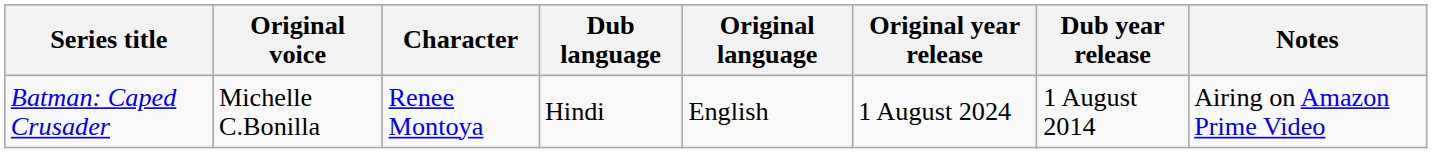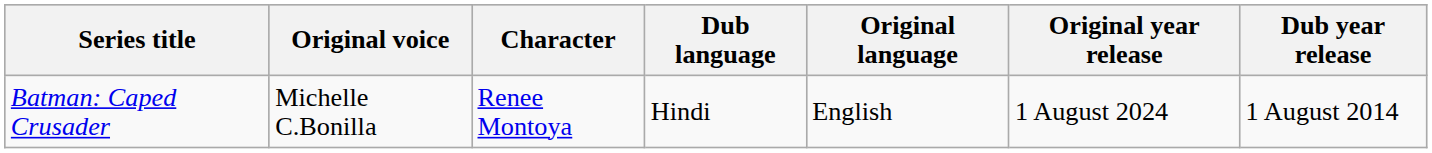 <table class="wikitable sortable">
 <tr>
 <th>Series title</th>
 <th>Original voice</th>
 <th>Character</th>
 <th>Dub language</th>
 <th>Original language</th>
 <th>Original year release</th>
 <th>Dub year release</th>
-<th>Notes</th>
 </tr>
 <tr>
 <td><em><a href='#'>Batman: Caped Crusader</a></em></td>
 <td>Michelle C.Bonilla</td>
 <td><a href='#'>Renee Montoya</a></td>
 <td>Hindi</td>
 <td>English</td>
 <td>1 August 2024</td>
 <td>1 August 2014</td>
-<td>Airing on <a href='#'>Amazon Prime Video</a></td>
 </tr>
 </table>
